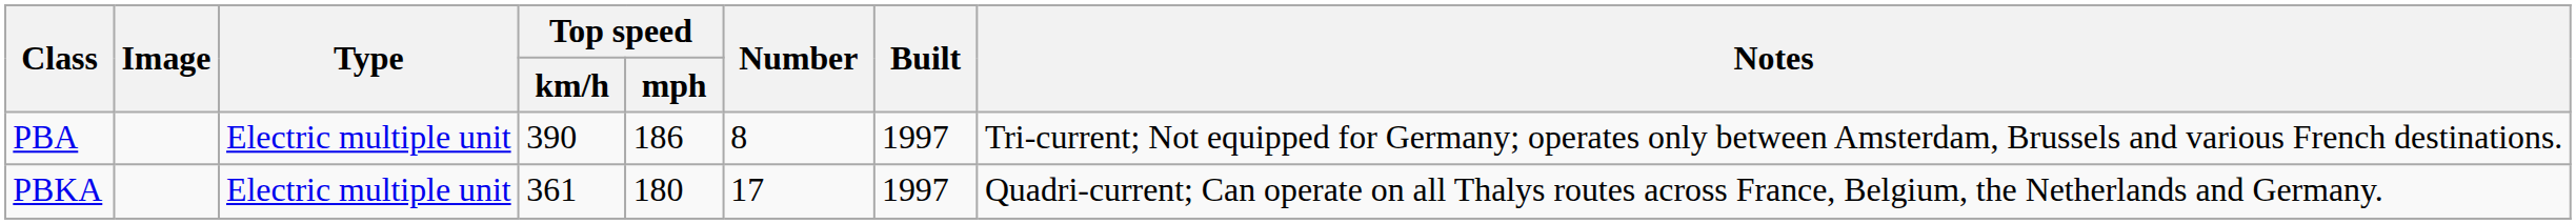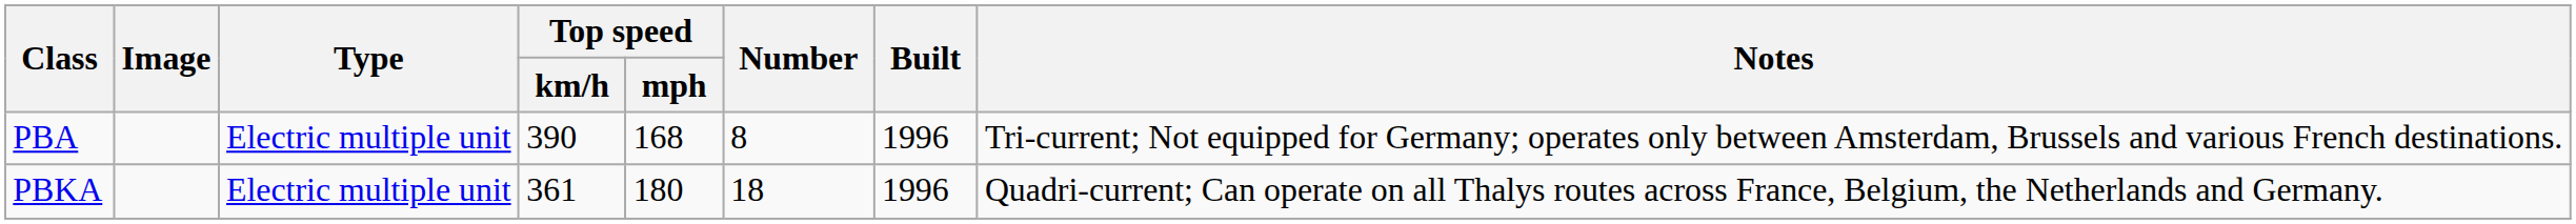 <table class="wikitable">
 <tr style="background:#f9f9f9;">
 <th rowspan="2"> Class </th>
 <th rowspan="2">Image</th>
 <th rowspan="2"> Type </th>
 <th colspan="2"> Top speed </th>
 <th rowspan="2"> Number </th>
 <th rowspan="2"> Built </th>
 <th rowspan="2"> Notes </th>
 </tr>
 <tr style="background:#f9f9f9;">
 <th> km/h </th>
 <th> mph </th>
 </tr>
 <tr>
 <td><a href='#'>PBA</a></td>
 <td></td>
 <td><a href='#'>Electric multiple unit</a></td>
 <td>390</td>
-<td>186</td>
+<td>168</td>
 <td>8</td>
-<td>1997</td>
+<td>1996</td>
 <td>Tri-current; Not equipped for Germany; operates only between Amsterdam, Brussels and various French destinations.</td>
 </tr>
 <tr>
 <td><a href='#'>PBKA</a></td>
 <td></td>
 <td><a href='#'>Electric multiple unit</a></td>
 <td>361</td>
 <td>180</td>
-<td>17</td>
-<td>1997</td>
+<td>18</td>
+<td>1996</td>
 <td>Quadri-current; Can operate on all Thalys routes across France, Belgium, the Netherlands and Germany.</td>
 </tr>
 </table>
